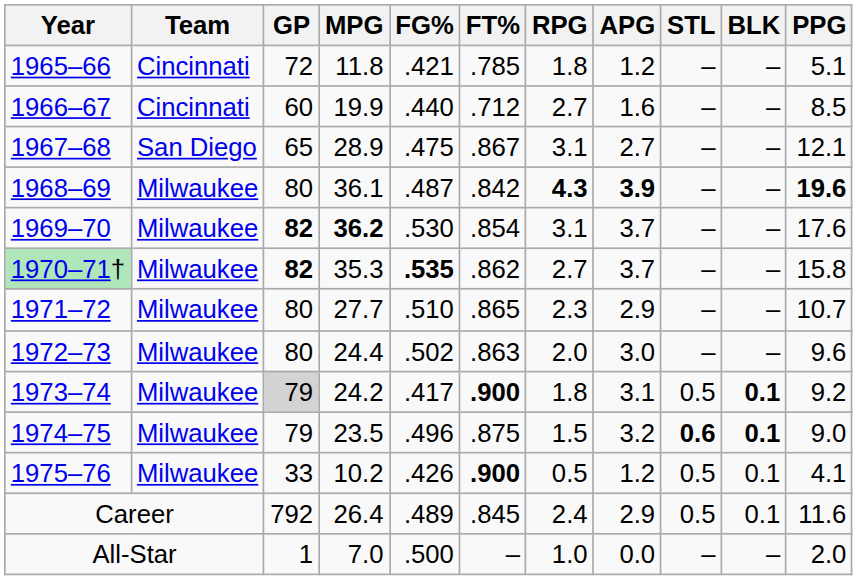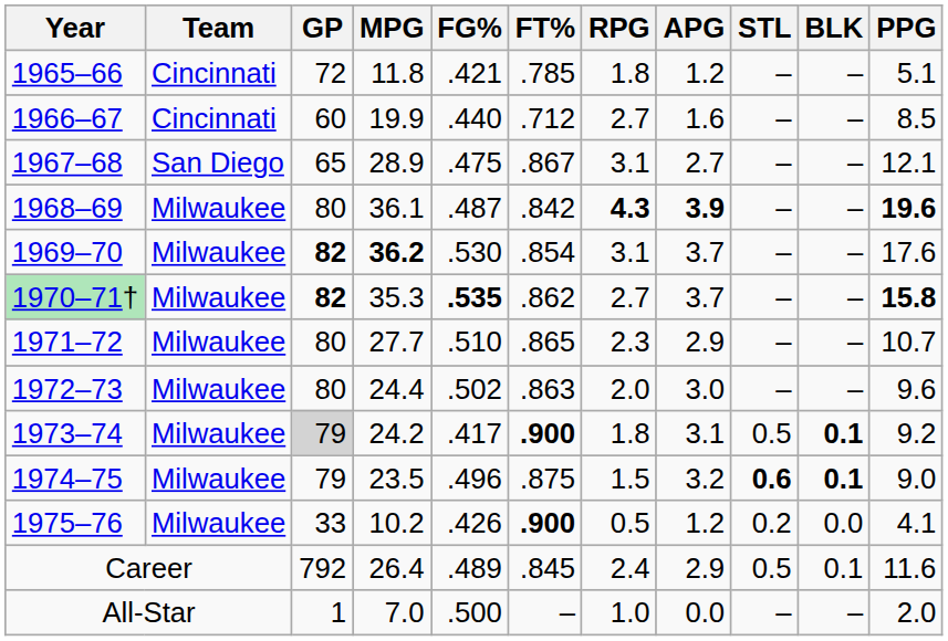 <table class="wikitable sortable" style="font-size:95%; text-align:right;">
 <tr>
 <th>Year</th>
 <th>Team</th>
 <th>GP</th>
 <th>MPG</th>
 <th>FG%</th>
 <th>FT%</th>
 <th>RPG</th>
 <th>APG</th>
 <th>STL</th>
 <th>BLK</th>
 <th>PPG</th>
 </tr>
 <tr>
 <td style="text-align:left;"><a href='#'>1965–66</a></td>
 <td style="text-align:left;"><a href='#'>Cincinnati</a></td>
 <td>72</td>
 <td>11.8</td>
 <td>.421</td>
 <td>.785</td>
 <td>1.8</td>
 <td>1.2</td>
 <td>–</td>
 <td>–</td>
 <td>5.1</td>
 </tr>
 <tr>
 <td style="text-align:left;"><a href='#'>1966–67</a></td>
 <td style="text-align:left;"><a href='#'>Cincinnati</a></td>
 <td>60</td>
 <td>19.9</td>
 <td>.440</td>
 <td>.712</td>
 <td>2.7</td>
 <td>1.6</td>
 <td>–</td>
 <td>–</td>
 <td>8.5</td>
 </tr>
 <tr>
 <td style="text-align:left;"><a href='#'>1967–68</a></td>
 <td style="text-align:left;"><a href='#'>San Diego</a></td>
 <td>65</td>
 <td>28.9</td>
 <td>.475</td>
 <td>.867</td>
 <td>3.1</td>
 <td>2.7</td>
 <td>–</td>
 <td>–</td>
 <td>12.1</td>
 </tr>
 <tr>
 <td style="text-align:left;"><a href='#'>1968–69</a></td>
 <td style="text-align:left;"><a href='#'>Milwaukee</a></td>
 <td>80</td>
 <td>36.1</td>
 <td>.487</td>
 <td>.842</td>
 <td><strong>4.3</strong></td>
 <td><strong>3.9</strong></td>
 <td>–</td>
 <td>–</td>
 <td><strong>19.6</strong></td>
 </tr>
 <tr>
 <td style="text-align:left;"><a href='#'>1969–70</a></td>
 <td style="text-align:left;"><a href='#'>Milwaukee</a></td>
 <td><strong>82</strong></td>
 <td><strong>36.2</strong></td>
 <td>.530</td>
 <td>.854</td>
 <td>3.1</td>
 <td>3.7</td>
 <td>–</td>
 <td>–</td>
 <td>17.6</td>
 </tr>
 <tr>
 <td style="text-align:left;background:#afe6ba;"><a href='#'>1970–71</a>†</td>
 <td style="text-align:left;"><a href='#'>Milwaukee</a></td>
 <td><strong>82</strong></td>
 <td>35.3</td>
 <td><strong>.535</strong></td>
 <td>.862</td>
 <td>2.7</td>
 <td>3.7</td>
 <td>–</td>
 <td>–</td>
-<td>15.8</td>
+<td><strong>15.8</strong></td>
 </tr>
 <tr>
 <td style="text-align:left;"><a href='#'>1971–72</a></td>
 <td style="text-align:left;"><a href='#'>Milwaukee</a></td>
 <td>80</td>
 <td>27.7</td>
 <td>.510</td>
 <td>.865</td>
 <td>2.3</td>
 <td>2.9</td>
 <td>–</td>
 <td>–</td>
 <td>10.7</td>
 </tr>
 <tr>
 <td style="text-align:left;"><a href='#'>1972–73</a></td>
 <td style="text-align:left;"><a href='#'>Milwaukee</a></td>
 <td>80</td>
 <td>24.4</td>
 <td>.502</td>
 <td>.863</td>
 <td>2.0</td>
 <td>3.0</td>
 <td>–</td>
 <td>–</td>
 <td>9.6</td>
 </tr>
 <tr>
 <td style="text-align:left;"><a href='#'>1973–74</a></td>
 <td style="text-align:left;"><a href='#'>Milwaukee</a></td>
 <td style="background: lightgrey;">79</td>
 <td>24.2</td>
 <td>.417</td>
 <td><strong>.900</strong></td>
 <td>1.8</td>
 <td>3.1</td>
 <td>0.5</td>
 <td><strong>0.1</strong></td>
 <td>9.2</td>
 </tr>
 <tr>
 <td style="text-align:left;"><a href='#'>1974–75</a></td>
 <td style="text-align:left;"><a href='#'>Milwaukee</a></td>
 <td>79</td>
 <td>23.5</td>
 <td>.496</td>
 <td>.875</td>
 <td>1.5</td>
 <td>3.2</td>
 <td><strong>0.6</strong></td>
 <td><strong>0.1</strong></td>
 <td>9.0</td>
 </tr>
 <tr>
 <td style="text-align:left;"><a href='#'>1975–76</a></td>
 <td style="text-align:left;"><a href='#'>Milwaukee</a></td>
 <td>33</td>
 <td>10.2</td>
 <td>.426</td>
 <td><strong>.900</strong></td>
 <td>0.5</td>
 <td>1.2</td>
-<td>0.5</td>
-<td>0.1</td>
+<td>0.2</td>
+<td>0.0</td>
 <td>4.1</td>
 </tr>
 <tr class="sortbottom">
 <td colspan="2" style="text-align:center;">Career</td>
 <td>792</td>
 <td>26.4</td>
 <td>.489</td>
 <td>.845</td>
 <td>2.4</td>
 <td>2.9</td>
 <td>0.5</td>
 <td>0.1</td>
 <td>11.6</td>
 </tr>
 <tr class="sortbottom">
 <td colspan="2" style="text-align:center;">All-Star</td>
 <td>1</td>
 <td>7.0</td>
 <td>.500</td>
 <td>–</td>
 <td>1.0</td>
 <td>0.0</td>
 <td>–</td>
 <td>–</td>
 <td>2.0</td>
 </tr>
 </table>
